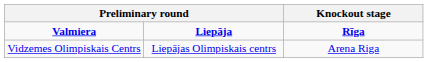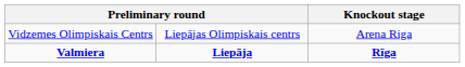 <table class="wikitable" style="text-align:center;">
 <tr>
 <th colspan=2>Preliminary round</th>
 <th>Knockout stage</th>
 </tr>
 <tr>
+<td><a href='#'>Vidzemes Olimpiskais Centrs</a></td>
+<td><a href='#'>Liepājas Olimpiskais centrs</a></td>
+<td><a href='#'>Arena Riga</a></td>
+</tr>
+<tr>
 <td width=33%><strong><a href='#'>Valmiera</a></strong></td>
 <td width=33%><strong><a href='#'>Liepāja</a></strong></td>
 <td width=33%><strong><a href='#'>Rīga</a></strong></td>
 </tr>
-<tr>
-<td><a href='#'>Vidzemes Olimpiskais Centrs</a></td>
-<td><a href='#'>Liepājas Olimpiskais centrs</a></td>
-<td><a href='#'>Arena Riga</a></td>
-</tr>
 </table>
